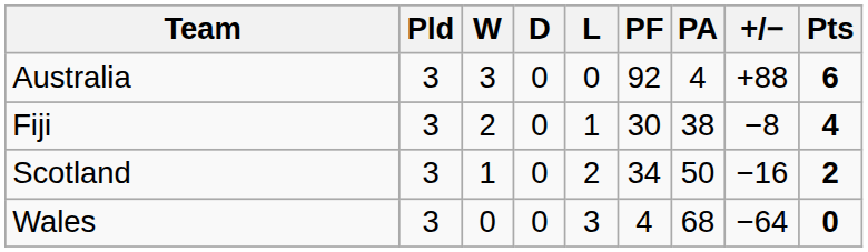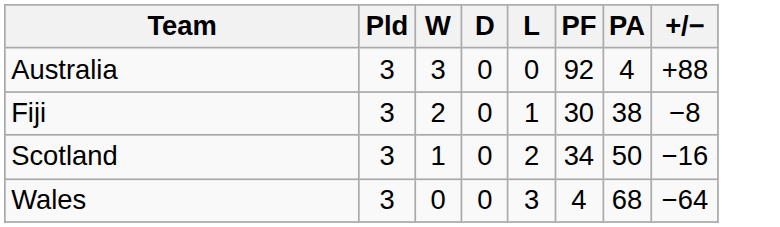 <table class="wikitable" style="text-align:center">
 <tr>
 <th width="200">Team</th>
 <th width="20">Pld</th>
 <th width="20">W</th>
 <th width="20">D</th>
 <th width="20">L</th>
 <th width="20">PF</th>
 <th width="20">PA</th>
 <th width="32">+/−</th>
-<th width="20">Pts</th>
 </tr>
 <tr>
 <td style="text-align:left;"> Australia</td>
 <td>3</td>
 <td>3</td>
 <td>0</td>
 <td>0</td>
 <td>92</td>
 <td>4</td>
 <td>+88</td>
-<td><strong>6</strong></td>
 </tr>
 <tr>
 <td style="text-align:left;"> Fiji</td>
 <td>3</td>
 <td>2</td>
 <td>0</td>
 <td>1</td>
 <td>30</td>
 <td>38</td>
 <td>−8</td>
-<td><strong>4</strong></td>
 </tr>
 <tr>
 <td style="text-align:left;"> Scotland</td>
 <td>3</td>
 <td>1</td>
 <td>0</td>
 <td>2</td>
 <td>34</td>
 <td>50</td>
 <td>−16</td>
-<td><strong>2</strong></td>
 </tr>
 <tr>
 <td style="text-align:left;"> Wales</td>
 <td>3</td>
 <td>0</td>
 <td>0</td>
 <td>3</td>
 <td>4</td>
 <td>68</td>
 <td>−64</td>
-<td><strong>0</strong></td>
 </tr>
 </table>
